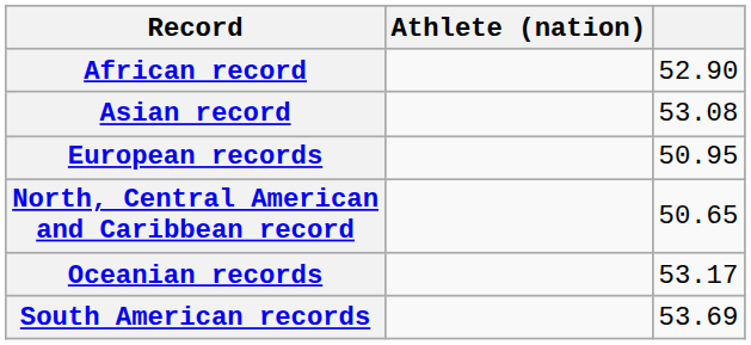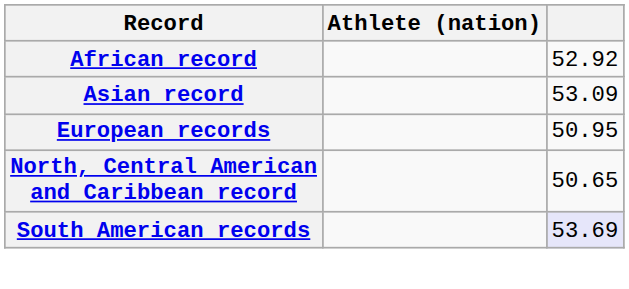 <table class="wikitable">
 <tr>
 <th scope="col">Record</th>
 <th scope="col">Athlete (nation)</th>
 <th scope="col"></th>
 </tr>
 <tr>
 <th scope="row"><a href='#'>African record</a></th>
 <td></td>
-<td>52.90</td>
+<td>52.92</td>
 </tr>
 <tr>
 <th scope="row"><a href='#'>Asian record</a></th>
 <td></td>
-<td>53.08</td>
+<td>53.09</td>
 </tr>
 <tr>
 <th scope="row"><a href='#'>European records</a></th>
 <td></td>
 <td>50.95</td>
 </tr>
 <tr>
 <th scope="row"><a href='#'>North, Central American<br>and Caribbean record</a></th>
 <td></td>
 <td>50.65 </td>
 </tr>
 <tr>
-<th scope="row"><a href='#'>Oceanian records</a></th>
-<td></td>
-<td>53.17</td>
-</tr>
-<tr>
 <th scope="row"><a href='#'>South American records</a></th>
 <td></td>
-<td>53.69</td>
+<td style="background: lavender;">53.69</td>
 </tr>
 </table>
